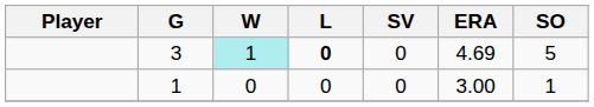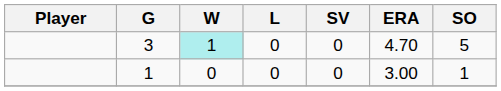 <table class="wikitable sortable" style="text-align:center; font-size: 95%;">
 <tr>
 <th bgcolor="#DDDDFF" width="16%">Player</th>
 <th bgcolor="#DDDDFF" width="9%">G</th>
 <th bgcolor="#DDDDFF" width="9%">W</th>
 <th bgcolor="#DDDDFF" width="9%">L</th>
 <th bgcolor="#DDDDFF" width="9%">SV</th>
 <th bgcolor="#DDDDFF" width="9%">ERA</th>
 <th bgcolor="#DDDDFF" width="9%">SO</th>
 </tr>
 <tr>
 <td></td>
 <td>3</td>
 <td style="background: paleturquoise;">1</td>
-<td><strong>0</strong></td>
 <td>0</td>
-<td>4.69</td>
+<td>0</td>
+<td>4.70</td>
 <td>5</td>
 </tr>
 <tr>
 <td></td>
 <td>1</td>
 <td>0</td>
 <td>0</td>
 <td>0</td>
 <td>3.00</td>
 <td>1</td>
 </tr>
 <tr>
 </tr>
 </table>
